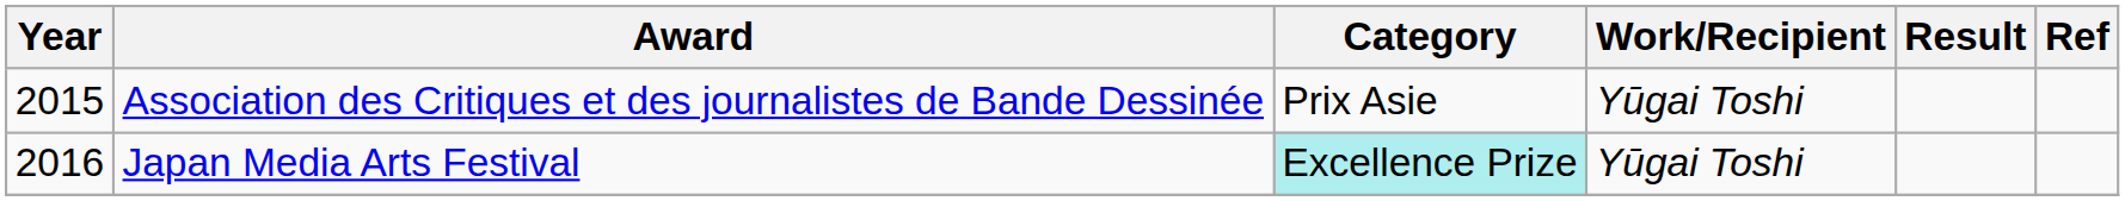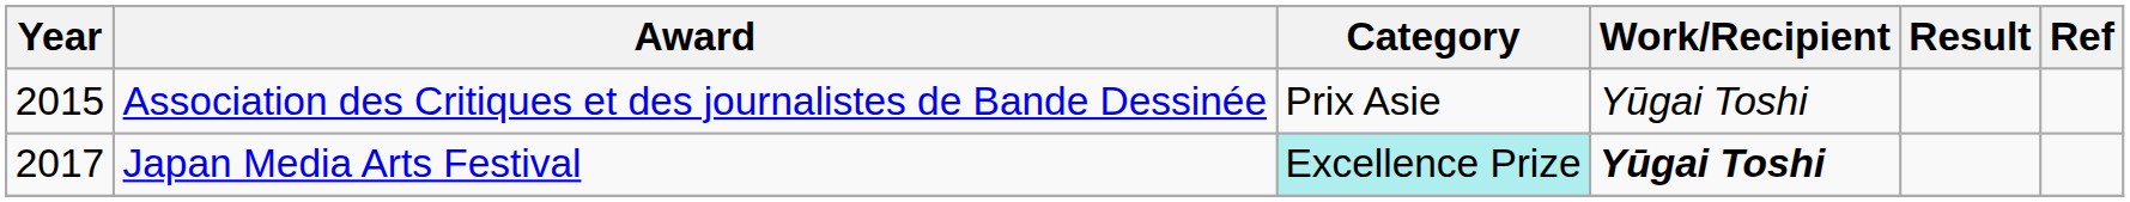 <table class="wikitable sortable plainrowheaders">
 <tr>
 <th>Year</th>
 <th>Award</th>
 <th>Category</th>
 <th>Work/Recipient</th>
 <th>Result</th>
 <th class="unsortable">Ref</th>
 </tr>
 <tr>
 <td>2015</td>
 <td><a href='#'>Association des Critiques et des journalistes de Bande Dessinée</a></td>
 <td>Prix Asie</td>
 <td><em>Yūgai Toshi</em></td>
 <td></td>
 <td></td>
 </tr>
 <tr>
-<td>2016</td>
+<td>2017</td>
 <td><a href='#'>Japan Media Arts Festival</a></td>
 <td style="background: paleturquoise;">Excellence Prize</td>
-<td><em>Yūgai Toshi</em></td>
+<td><strong><em>Yūgai Toshi</em></strong></td>
 <td></td>
 <td></td>
 </tr>
 <tr>
 </tr>
 </table>
